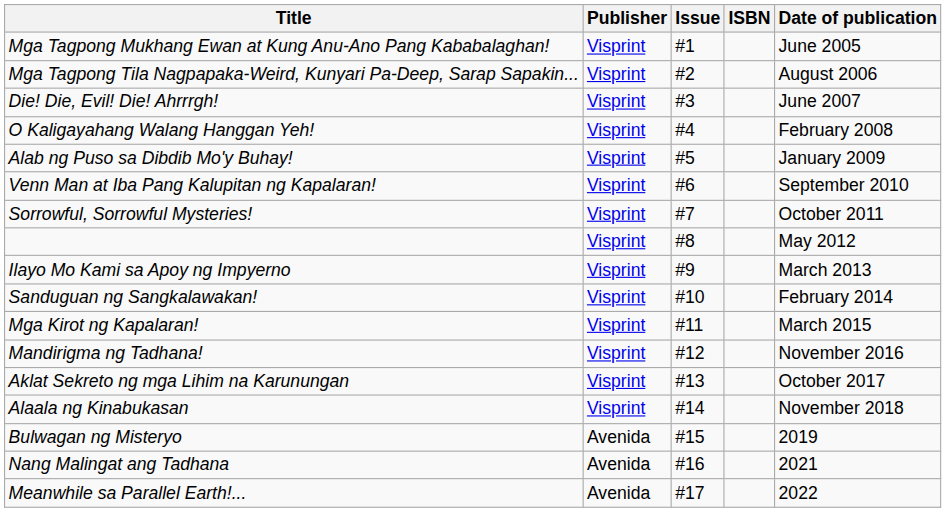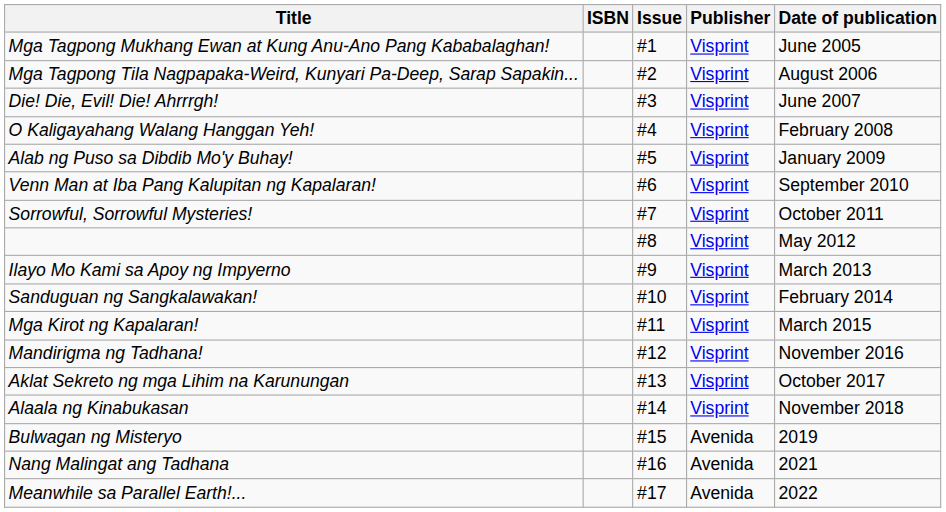 <table class="wikitable">
 <tr>
 <th>Title</th>
+<th>ISBN</th>
+<th>Issue</th>
 <th>Publisher</th>
-<th>Issue</th>
-<th>ISBN</th>
 <th>Date of publication</th>
 </tr>
 <tr>
 <td><em>Mga Tagpong Mukhang Ewan at Kung Anu-Ano Pang Kababalaghan!</em></td>
+<td></td>
+<td>#1</td>
 <td><a href='#'>Visprint</a></td>
-<td>#1</td>
-<td></td>
 <td>June 2005</td>
 </tr>
 <tr>
 <td><em>Mga Tagpong Tila Nagpapaka-Weird, Kunyari Pa-Deep, Sarap Sapakin...</em></td>
+<td></td>
+<td>#2</td>
 <td><a href='#'>Visprint</a></td>
-<td>#2</td>
-<td></td>
 <td>August 2006</td>
 </tr>
 <tr>
 <td><em>Die! Die, Evil! Die! Ahrrrgh!</em></td>
+<td></td>
+<td>#3</td>
 <td><a href='#'>Visprint</a></td>
-<td>#3</td>
-<td></td>
 <td>June 2007</td>
 </tr>
 <tr>
 <td><em>O Kaligayahang Walang Hanggan Yeh!</em></td>
+<td></td>
+<td>#4</td>
 <td><a href='#'>Visprint</a></td>
-<td>#4</td>
-<td></td>
 <td>February 2008</td>
 </tr>
 <tr>
 <td><em>Alab ng Puso sa Dibdib Mo'y Buhay!</em></td>
+<td></td>
+<td>#5</td>
 <td><a href='#'>Visprint</a></td>
-<td>#5</td>
-<td></td>
 <td>January 2009</td>
 </tr>
 <tr>
 <td><em>Venn Man at Iba Pang Kalupitan ng Kapalaran!</em></td>
+<td></td>
+<td>#6</td>
 <td><a href='#'>Visprint</a></td>
-<td>#6</td>
-<td></td>
 <td>September 2010</td>
 </tr>
 <tr>
 <td><em>Sorrowful, Sorrowful Mysteries!</em></td>
+<td></td>
+<td>#7</td>
 <td><a href='#'>Visprint</a></td>
-<td>#7</td>
-<td></td>
 <td>October 2011</td>
 </tr>
 <tr>
 <td></td>
+<td></td>
+<td>#8</td>
 <td><a href='#'>Visprint</a></td>
-<td>#8</td>
-<td></td>
 <td>May 2012</td>
 </tr>
 <tr>
 <td><em>Ilayo Mo Kami sa Apoy ng Impyerno</em></td>
+<td></td>
+<td>#9</td>
 <td><a href='#'>Visprint</a></td>
-<td>#9</td>
-<td></td>
 <td>March 2013</td>
 </tr>
 <tr>
 <td><em>Sanduguan ng Sangkalawakan!</em></td>
+<td></td>
+<td>#10</td>
 <td><a href='#'>Visprint</a></td>
-<td>#10</td>
-<td></td>
 <td>February 2014</td>
 </tr>
 <tr>
 <td><em>Mga Kirot ng Kapalaran!</em></td>
+<td></td>
+<td>#11</td>
 <td><a href='#'>Visprint</a></td>
-<td>#11</td>
-<td></td>
 <td>March 2015</td>
 </tr>
 <tr>
 <td><em>Mandirigma ng Tadhana!</em></td>
+<td></td>
+<td>#12</td>
 <td><a href='#'>Visprint</a></td>
-<td>#12</td>
-<td></td>
 <td>November 2016</td>
 </tr>
 <tr>
 <td><em>Aklat Sekreto ng mga Lihim na Karunungan</em></td>
+<td></td>
+<td>#13</td>
 <td><a href='#'>Visprint</a></td>
-<td>#13</td>
-<td></td>
 <td>October 2017</td>
 </tr>
 <tr>
 <td><em>Alaala ng Kinabukasan</em></td>
+<td></td>
+<td>#14</td>
 <td><a href='#'>Visprint</a></td>
-<td>#14</td>
-<td></td>
 <td>November 2018</td>
 </tr>
 <tr>
 <td><em>Bulwagan ng Misteryo</em></td>
+<td></td>
+<td>#15</td>
 <td>Avenida</td>
-<td>#15</td>
-<td></td>
 <td>2019</td>
 </tr>
 <tr>
 <td><em>Nang Malingat ang Tadhana</em></td>
+<td></td>
+<td>#16</td>
 <td>Avenida</td>
-<td>#16</td>
-<td></td>
 <td>2021</td>
 </tr>
 <tr>
 <td><em>Meanwhile sa Parallel Earth!...</em></td>
+<td></td>
+<td>#17</td>
 <td>Avenida</td>
-<td>#17</td>
-<td></td>
 <td>2022</td>
 </tr>
 </table>
